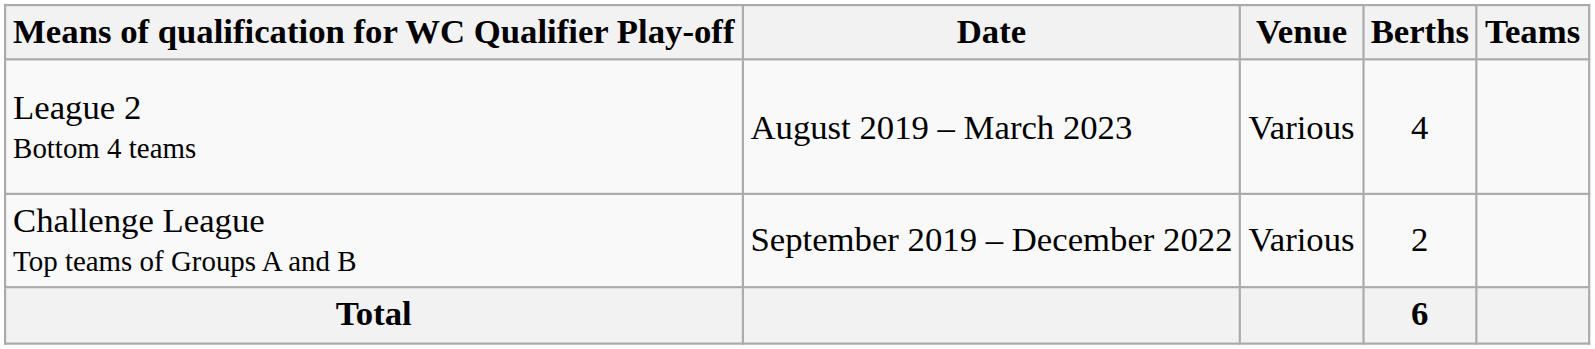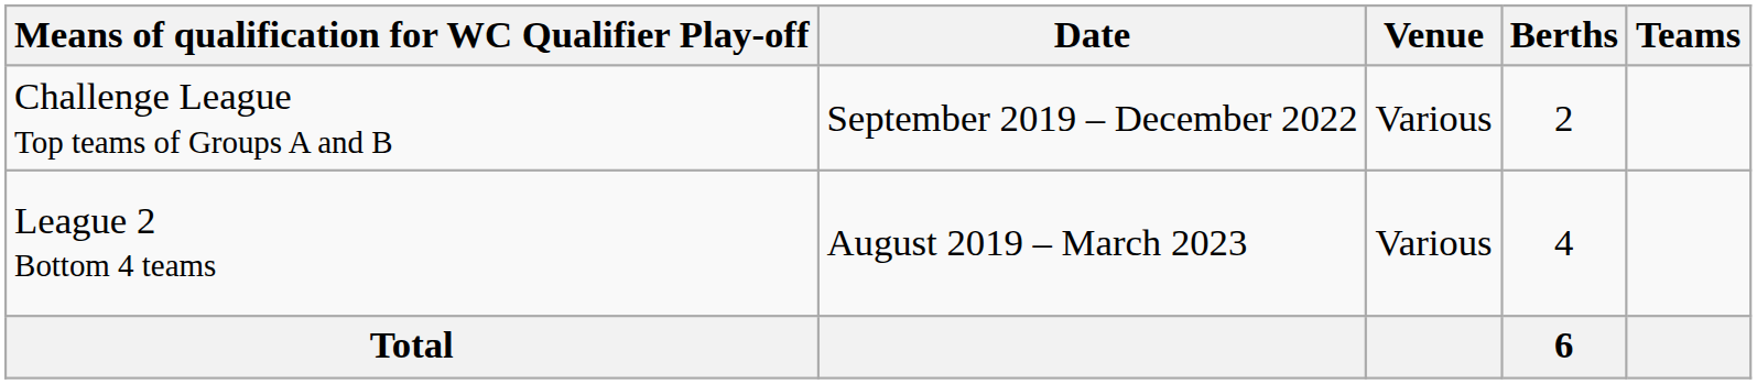 <table class="wikitable">
 <tr>
 <th>Means of qualification for WC Qualifier Play-off</th>
 <th>Date</th>
 <th>Venue</th>
 <th>Berths</th>
 <th>Teams</th>
 </tr>
 <tr>
+<td>Challenge League<br><small>Top teams of Groups A and B</small></td>
+<td>September 2019 – December 2022</td>
+<td>Various</td>
+<td style="text-align:center;">2</td>
+<td><br></td>
+</tr>
+<tr>
 <td>League 2<br><small>Bottom 4 teams</small></td>
 <td>August 2019 – March 2023</td>
 <td>Various</td>
 <td style="text-align:center;">4</td>
 <td><br><br><br></td>
-</tr>
-<tr>
-<td>Challenge League<br><small>Top teams of Groups A and B</small></td>
-<td>September 2019 – December 2022</td>
-<td>Various</td>
-<td style="text-align:center;">2</td>
-<td><br></td>
 </tr>
 <tr>
 <th>Total</th>
 <th></th>
 <th></th>
 <th>6</th>
 <th></th>
 </tr>
 </table>
